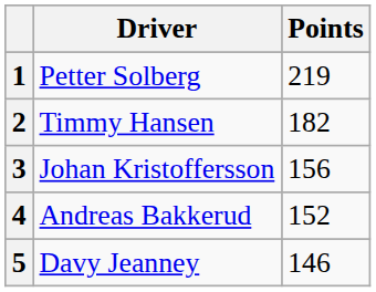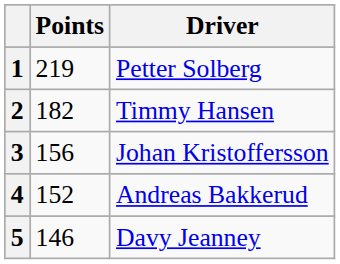 <table class="wikitable" style="font-size: 95%;">
 <tr>
 <th></th>
+<th>Points</th>
 <th>Driver</th>
-<th>Points</th>
 </tr>
 <tr>
 <th>1</th>
+<td>219</td>
 <td> <a href='#'>Petter Solberg</a></td>
-<td>219</td>
 </tr>
 <tr>
 <th>2</th>
+<td>182</td>
 <td> <a href='#'>Timmy Hansen</a></td>
-<td>182</td>
 </tr>
 <tr>
 <th>3</th>
+<td>156</td>
 <td> <a href='#'>Johan Kristoffersson</a></td>
-<td>156</td>
 </tr>
 <tr>
 <th>4</th>
+<td>152</td>
 <td> <a href='#'>Andreas Bakkerud</a></td>
-<td>152</td>
 </tr>
 <tr>
 <th>5</th>
+<td>146</td>
 <td> <a href='#'>Davy Jeanney</a></td>
-<td>146</td>
 </tr>
 </table>
